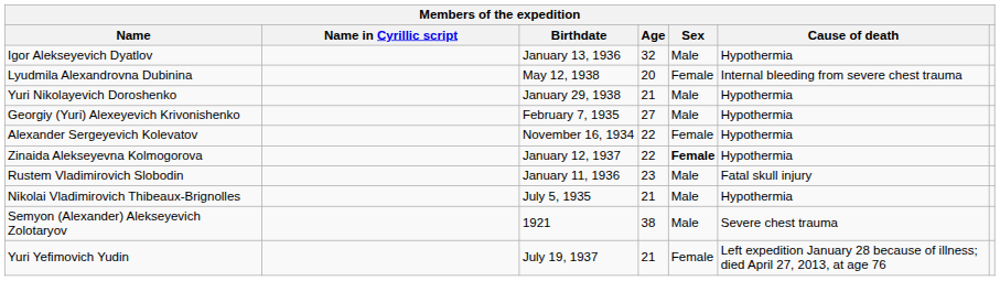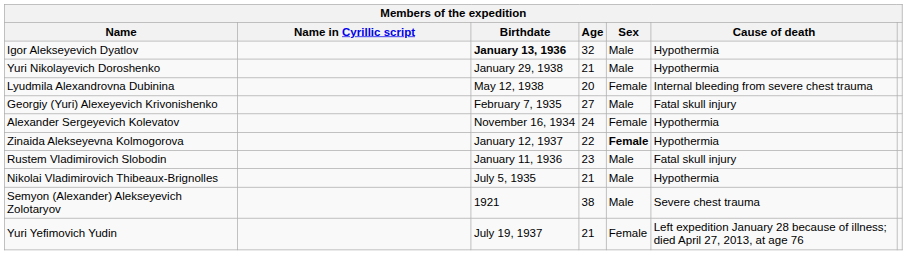 <table class="wikitable sortable">
 <tr>
 <th colspan="7" style="text-align:center;">Members of the expedition</th>
 </tr>
 <tr>
 <th style="width:26%">Name </th>
 <th style="width:26%">Name in <a href='#'>Cyrillic script</a></th>
 <th style="width:12%">Birthdate</th>
 <th>Age</th>
 <th>Sex</th>
 <th>Cause of death</th>
 <th class="unsortable"></th>
 </tr>
 <tr>
 <td>Igor Alekseyevich Dyatlov</td>
 <td></td>
-<td>January 13, 1936</td>
+<td><strong>January 13, 1936</strong></td>
 <td>32</td>
+<td>Male</td>
+<td>Hypothermia</td>
+<td align="center"></td>
+</tr>
+<tr>
+<td>Yuri Nikolayevich Doroshenko</td>
+<td></td>
+<td>January 29, 1938</td>
+<td>21</td>
 <td>Male</td>
 <td>Hypothermia</td>
 <td align="center"></td>
 </tr>
 <tr>
 <td>Lyudmila Alexandrovna Dubinina</td>
 <td></td>
 <td>May 12, 1938</td>
 <td>20</td>
 <td>Female</td>
 <td>Internal bleeding from severe chest trauma</td>
 <td align="center"></td>
 </tr>
 <tr>
-<td>Yuri Nikolayevich Doroshenko</td>
-<td></td>
-<td>January 29, 1938</td>
-<td>21</td>
-<td>Male</td>
-<td>Hypothermia</td>
-<td align="center"></td>
-</tr>
-<tr>
 <td>Georgiy (Yuri) Alexeyevich Krivonishenko</td>
 <td></td>
 <td>February 7, 1935</td>
 <td>27</td>
 <td>Male</td>
-<td>Hypothermia</td>
+<td>Fatal skull injury</td>
 <td align="center"></td>
 </tr>
 <tr>
 <td>Alexander Sergeyevich Kolevatov</td>
 <td></td>
 <td>November 16, 1934</td>
-<td>22</td>
+<td>24</td>
 <td>Female</td>
 <td>Hypothermia</td>
 <td align="center"></td>
 </tr>
 <tr>
 <td>Zinaida Alekseyevna Kolmogorova</td>
 <td></td>
 <td>January 12, 1937</td>
 <td>22</td>
 <td><strong>Female</strong></td>
 <td>Hypothermia</td>
 <td align="center"></td>
 </tr>
 <tr>
 <td>Rustem Vladimirovich Slobodin</td>
 <td></td>
 <td>January 11, 1936</td>
 <td>23</td>
 <td>Male</td>
 <td>Fatal skull injury</td>
 <td align="center"></td>
 </tr>
 <tr>
 <td>Nikolai Vladimirovich Thibeaux-Brignolles</td>
 <td></td>
 <td>July 5, 1935</td>
 <td>21</td>
 <td>Male</td>
 <td>Hypothermia</td>
 <td></td>
 </tr>
 <tr>
 <td>Semyon (Alexander) Alekseyevich Zolotaryov</td>
 <td></td>
 <td>1921</td>
 <td>38</td>
 <td>Male</td>
 <td>Severe chest trauma</td>
 <td align="center"></td>
 </tr>
 <tr>
 <td>Yuri Yefimovich Yudin</td>
 <td></td>
 <td>July 19, 1937</td>
 <td>21</td>
 <td>Female</td>
 <td>Left expedition January 28 because of illness; died April 27, 2013, at age 76</td>
 <td align="center"></td>
 </tr>
 </table>
